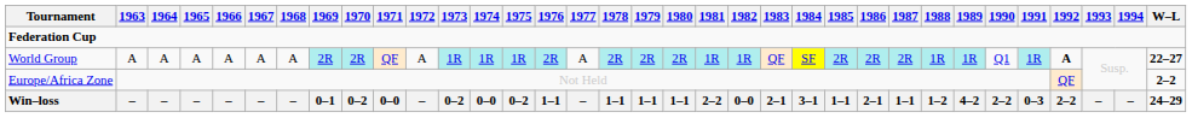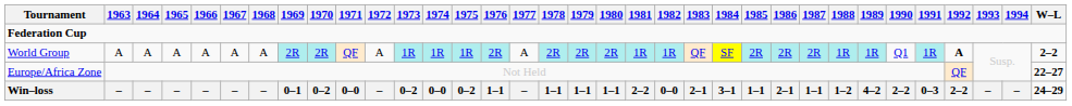 <table class=wikitable style=text-align:center;font-size:80%>
 <tr>
 <th>Tournament</th>
 <th><a href='#'>1963</a></th>
 <th><a href='#'>1964</a></th>
 <th><a href='#'>1965</a></th>
 <th><a href='#'>1966</a></th>
 <th><a href='#'>1967</a></th>
 <th><a href='#'>1968</a></th>
 <th><a href='#'>1969</a></th>
 <th><a href='#'>1970</a></th>
 <th><a href='#'>1971</a></th>
 <th><a href='#'>1972</a></th>
 <th><a href='#'>1973</a></th>
 <th><a href='#'>1974</a></th>
 <th><a href='#'>1975</a></th>
 <th><a href='#'>1976</a></th>
 <th><a href='#'>1977</a></th>
 <th><a href='#'>1978</a></th>
 <th><a href='#'>1979</a></th>
 <th><a href='#'>1980</a></th>
 <th><a href='#'>1981</a></th>
 <th><a href='#'>1982</a></th>
 <th><a href='#'>1983</a></th>
 <th><a href='#'>1984</a></th>
 <th><a href='#'>1985</a></th>
 <th><a href='#'>1986</a></th>
 <th><a href='#'>1987</a></th>
 <th><a href='#'>1988</a></th>
 <th><a href='#'>1989</a></th>
 <th><a href='#'>1990</a></th>
 <th><a href='#'>1991</a></th>
 <th><a href='#'>1992</a></th>
 <th><a href='#'>1993</a></th>
 <th><a href='#'>1994</a></th>
 <th>W–L</th>
 </tr>
 <tr>
 <td colspan=40 align=left><strong>Federation Cup</strong></td>
 </tr>
 <tr>
 <td align=left><a href='#'>World Group</a></td>
 <td>A</td>
 <td>A</td>
 <td>A</td>
 <td>A</td>
 <td>A</td>
 <td>A</td>
 <td bgcolor=afeeee><a href='#'>2R</a></td>
 <td bgcolor=afeeee><a href='#'>2R</a></td>
 <td bgcolor=ffebcd><a href='#'>QF</a></td>
 <td>A</td>
 <td bgcolor=afeeee><a href='#'>1R</a></td>
 <td bgcolor=afeeee><a href='#'>1R</a></td>
 <td bgcolor=afeeee><a href='#'>1R</a></td>
 <td bgcolor=afeeee><a href='#'>2R</a></td>
 <td>A</td>
 <td bgcolor=afeeee><a href='#'>2R</a></td>
 <td bgcolor=afeeee><a href='#'>2R</a></td>
 <td bgcolor=afeeee><a href='#'>2R</a></td>
 <td bgcolor=afeeee><a href='#'>1R</a></td>
 <td bgcolor=afeeee><a href='#'>1R</a></td>
 <td bgcolor=ffebcd><a href='#'>QF</a></td>
 <td bgcolor=yellow><a href='#'>SF</a></td>
 <td bgcolor=afeeee><a href='#'>2R</a></td>
 <td bgcolor=afeeee><a href='#'>2R</a></td>
 <td bgcolor=afeeee><a href='#'>2R</a></td>
 <td bgcolor=afeeee><a href='#'>1R</a></td>
 <td bgcolor=afeeee><a href='#'>1R</a></td>
 <td><a href='#'>Q1</a></td>
 <td bgcolor=afeeee><a href='#'>1R</a></td>
 <td><strong>A</strong></td>
 <td colspan=2 rowspan=2 style=color:#ccc>Susp.</td>
-<td><strong>22–27</strong></td>
+<td><strong>2–2</strong></td>
 </tr>
 <tr>
 <td align=left><a href='#'>Europe/Africa Zone</a></td>
 <td colspan=29 style=color:#ccc>Not Held</td>
 <td bgcolor=ffebcd><a href='#'>QF</a></td>
-<td><strong>2–2</strong></td>
+<td><strong>22–27</strong></td>
 </tr>
 <tr>
 <th style=text-align:left>Win–loss</th>
 <th>–</th>
 <th>–</th>
 <th>–</th>
 <th>–</th>
 <th>–</th>
 <th>–</th>
 <th>0–1</th>
 <th>0–2</th>
 <th>0–0</th>
 <th>–</th>
 <th>0–2</th>
 <th>0–0</th>
 <th>0–2</th>
 <th>1–1</th>
 <th>–</th>
 <th>1–1</th>
 <th>1–1</th>
 <th>1–1</th>
 <th>2–2</th>
 <th>0–0</th>
 <th>2–1</th>
 <th>3–1</th>
 <th>1–1</th>
 <th>2–1</th>
 <th>1–1</th>
 <th>1–2</th>
 <th>4–2</th>
 <th>2–2</th>
 <th>0–3</th>
 <th>2–2</th>
 <th>–</th>
 <th>–</th>
 <td><strong>24–29</strong></td>
 </tr>
 </table>
